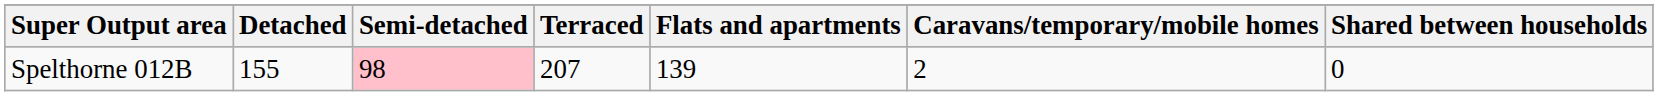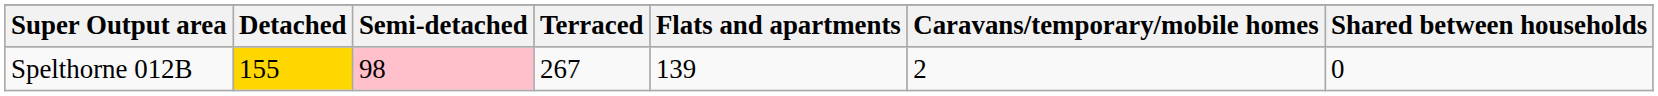 <table class="wikitable">
 <tr>
 </tr>
 <tr>
 <th>Super Output area</th>
 <th>Detached</th>
 <th>Semi-detached</th>
 <th>Terraced</th>
 <th>Flats and apartments</th>
 <th>Caravans/temporary/mobile homes</th>
 <th>Shared between households</th>
 </tr>
 <tr>
 <td>Spelthorne 012B</td>
-<td>155</td>
+<td style="background: gold;">155</td>
 <td style="background: pink;">98</td>
-<td>207</td>
+<td>267</td>
 <td>139</td>
 <td>2</td>
 <td>0</td>
 </tr>
 </table>
